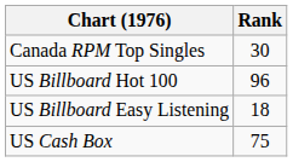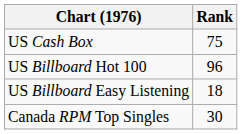 <table class="wikitable sortable">
 <tr>
 <th align="left">Chart (1976)</th>
 <th style="text-align:center;">Rank</th>
 </tr>
 <tr>
-<td>Canada <em>RPM</em> Top Singles</td>
-<td style="text-align:center;">30</td>
+<td>US <em>Cash Box</em></td>
+<td style="text-align:center;">75</td>
 </tr>
 <tr>
 <td>US <em>Billboard</em> Hot 100</td>
 <td style="text-align:center;">96</td>
 </tr>
 <tr>
 <td>US <em>Billboard</em> Easy Listening</td>
 <td style="text-align:center;">18</td>
 </tr>
 <tr>
-<td>US <em>Cash Box</em></td>
-<td style="text-align:center;">75</td>
+<td>Canada <em>RPM</em> Top Singles</td>
+<td style="text-align:center;">30</td>
 </tr>
 </table>
